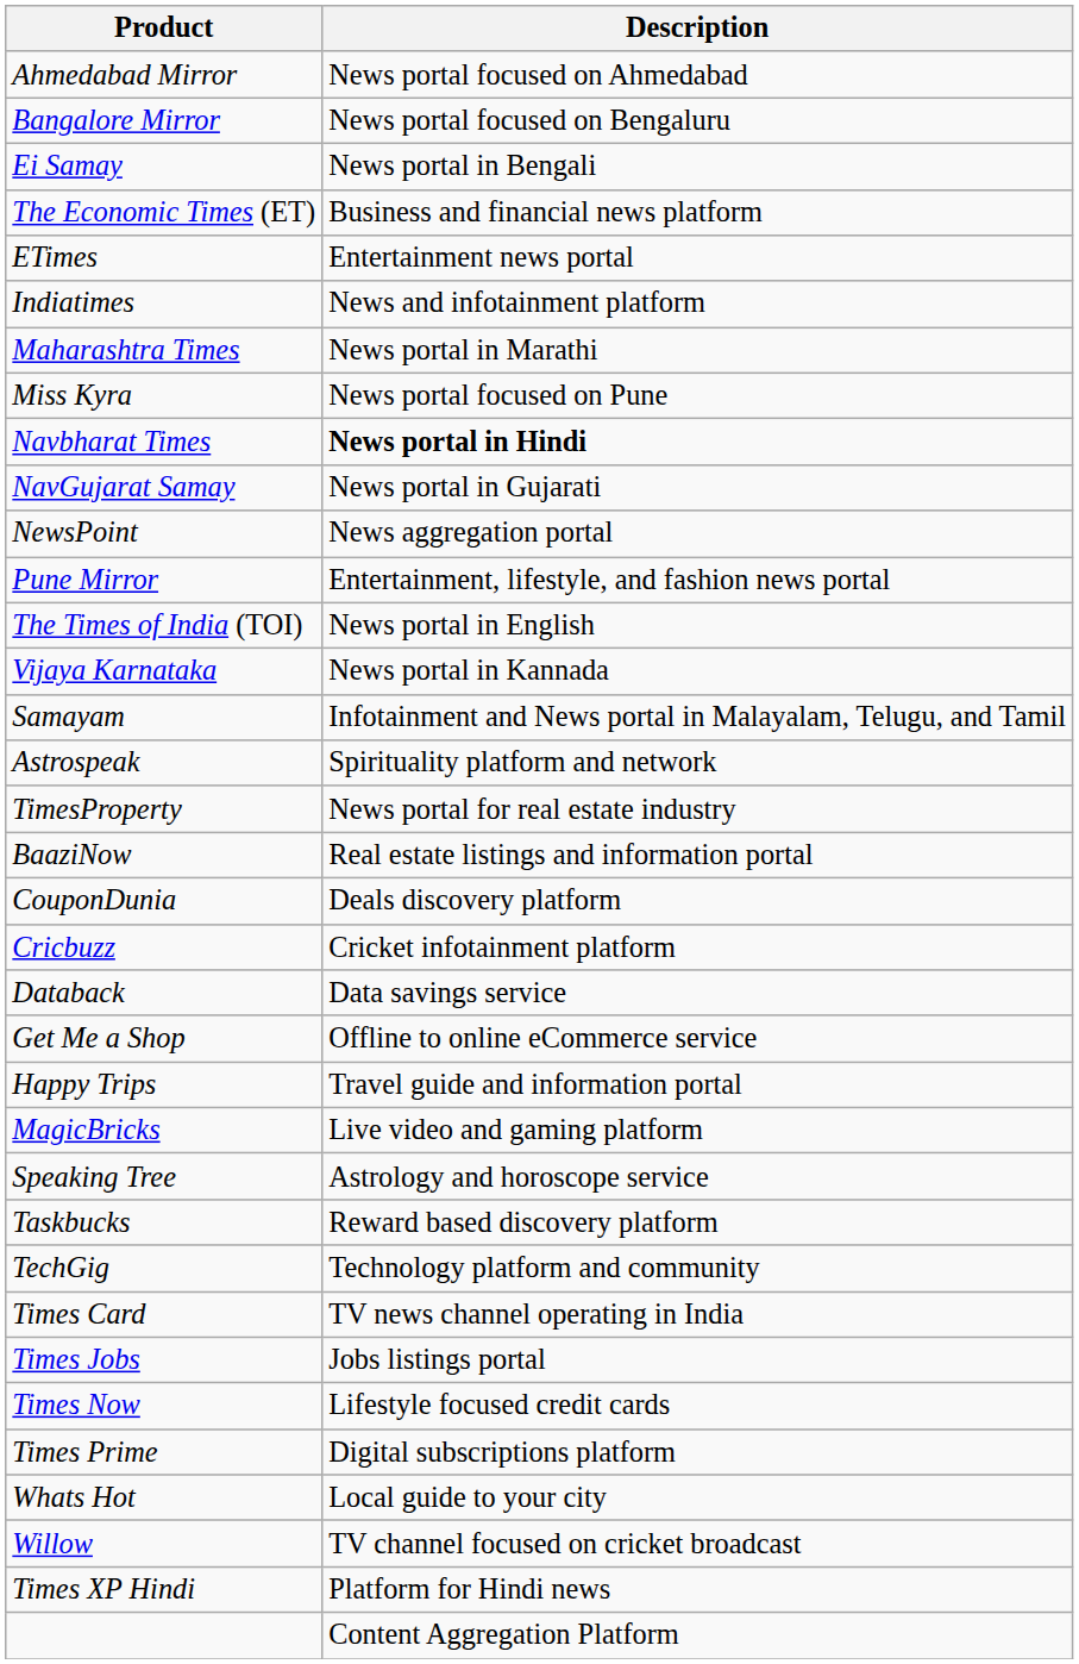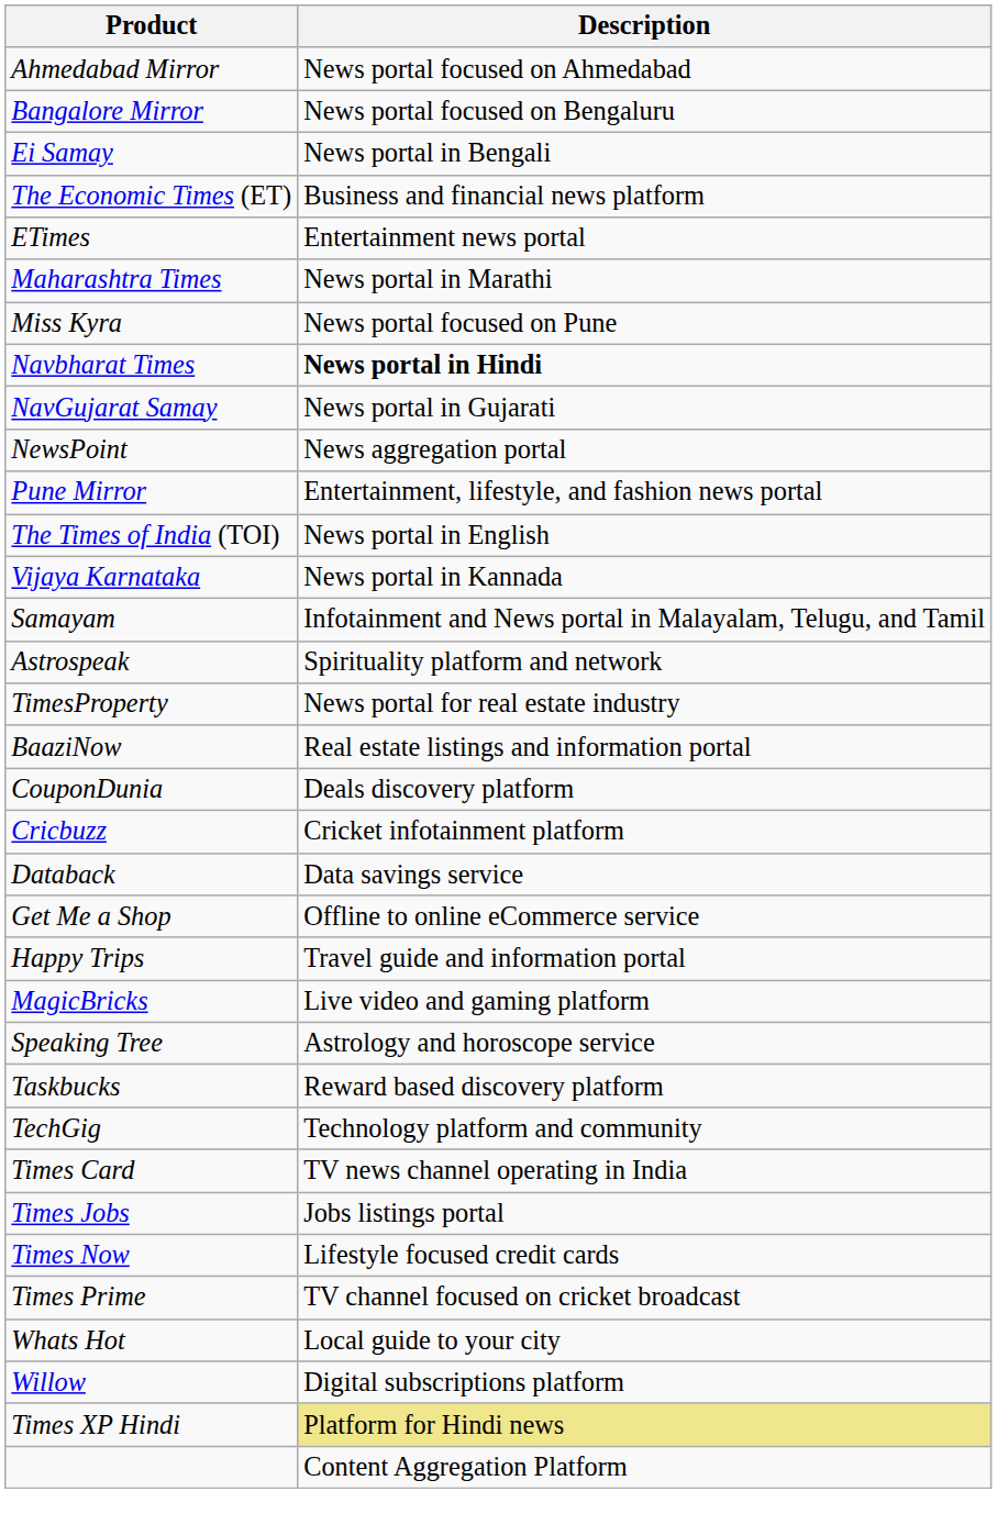 <table class="wikitable sortable">
 <tr>
 <th scope="col">Product</th>
 <th scope="col">Description</th>
 </tr>
 <tr>
 <td><em>Ahmedabad Mirror</em></td>
 <td>News portal focused on Ahmedabad</td>
 </tr>
 <tr>
 <td><em><a href='#'>Bangalore Mirror</a></em></td>
 <td>News portal focused on Bengaluru</td>
 </tr>
 <tr>
 <td><em><a href='#'>Ei Samay</a></em></td>
 <td>News portal in Bengali</td>
 </tr>
 <tr>
 <td><em><a href='#'>The Economic Times</a></em> (ET)</td>
 <td>Business and financial news platform</td>
 </tr>
 <tr>
 <td><em>ETimes</em></td>
 <td>Entertainment news portal</td>
-</tr>
-<tr>
-<td> <em>Indiatimes</em></td>
-<td>News and infotainment platform</td>
 </tr>
 <tr>
 <td><em><a href='#'>Maharashtra Times</a></em></td>
 <td>News portal in Marathi</td>
 </tr>
 <tr>
 <td><em>Miss Kyra</em></td>
 <td>News portal focused on Pune</td>
 </tr>
 <tr>
 <td><em><a href='#'>Navbharat Times</a></em></td>
 <td><strong>News portal in Hindi</strong></td>
 </tr>
 <tr>
 <td><em><a href='#'>NavGujarat Samay</a></em></td>
 <td>News portal in Gujarati</td>
 </tr>
 <tr>
 <td><em>NewsPoint</em></td>
 <td>News aggregation portal</td>
 </tr>
 <tr>
 <td><em><a href='#'>Pune Mirror</a></em></td>
 <td>Entertainment, lifestyle, and fashion news portal</td>
 </tr>
 <tr>
 <td><em><a href='#'>The Times of India</a></em> (TOI)</td>
 <td>News portal in English</td>
 </tr>
 <tr>
 <td><em><a href='#'>Vijaya Karnataka</a></em></td>
 <td>News portal in Kannada</td>
 </tr>
 <tr>
 <td> <em>Samayam</em></td>
 <td>Infotainment and News portal in Malayalam, Telugu, and Tamil</td>
 </tr>
 <tr>
 <td><em>Astrospeak</em></td>
 <td>Spirituality platform and network</td>
 </tr>
 <tr>
 <td><em>TimesProperty</em></td>
 <td>News portal for real estate industry</td>
 </tr>
 <tr>
 <td><em>BaaziNow</em></td>
 <td>Real estate listings and information portal</td>
 </tr>
 <tr>
 <td><em>CouponDunia</em></td>
 <td>Deals discovery platform</td>
 </tr>
 <tr>
 <td><em><a href='#'>Cricbuzz</a></em></td>
 <td>Cricket infotainment platform</td>
 </tr>
 <tr>
 <td><em>Databack</em></td>
 <td>Data savings service</td>
 </tr>
 <tr>
 <td><em>Get Me a Shop</em></td>
 <td>Offline to online eCommerce service</td>
 </tr>
 <tr>
 <td><em>Happy Trips</em></td>
 <td>Travel guide and information portal</td>
 </tr>
 <tr>
 <td><em><a href='#'>MagicBricks</a></em></td>
 <td>Live video and gaming platform</td>
 </tr>
 <tr>
 <td><em>Speaking Tree</em></td>
 <td>Astrology and horoscope service</td>
 </tr>
 <tr>
 <td><em>Taskbucks</em></td>
 <td>Reward based discovery platform</td>
 </tr>
 <tr>
 <td><em>TechGig</em></td>
 <td>Technology platform and community</td>
 </tr>
 <tr>
 <td><em>Times Card</em></td>
 <td>TV news channel operating in India</td>
 </tr>
 <tr>
 <td><em><a href='#'>Times Jobs</a></em></td>
 <td>Jobs listings portal</td>
 </tr>
 <tr>
 <td><em><a href='#'>Times Now</a></em></td>
 <td>Lifestyle focused credit cards</td>
 </tr>
 <tr>
 <td><em>Times Prime</em></td>
-<td>Digital subscriptions platform</td>
+<td>TV channel focused on cricket broadcast</td>
 </tr>
 <tr>
 <td><em>Whats Hot</em></td>
 <td>Local guide to your city</td>
 </tr>
 <tr>
 <td><em><a href='#'>Willow</a></em></td>
-<td>TV channel focused on cricket broadcast</td>
+<td>Digital subscriptions platform</td>
 </tr>
 <tr>
 <td><em>Times XP Hindi</em></td>
-<td>Platform for Hindi news</td>
+<td style="background: khaki;">Platform for Hindi news</td>
 </tr>
 <tr>
 <td></td>
 <td>Content Aggregation Platform</td>
 </tr>
 </table>
